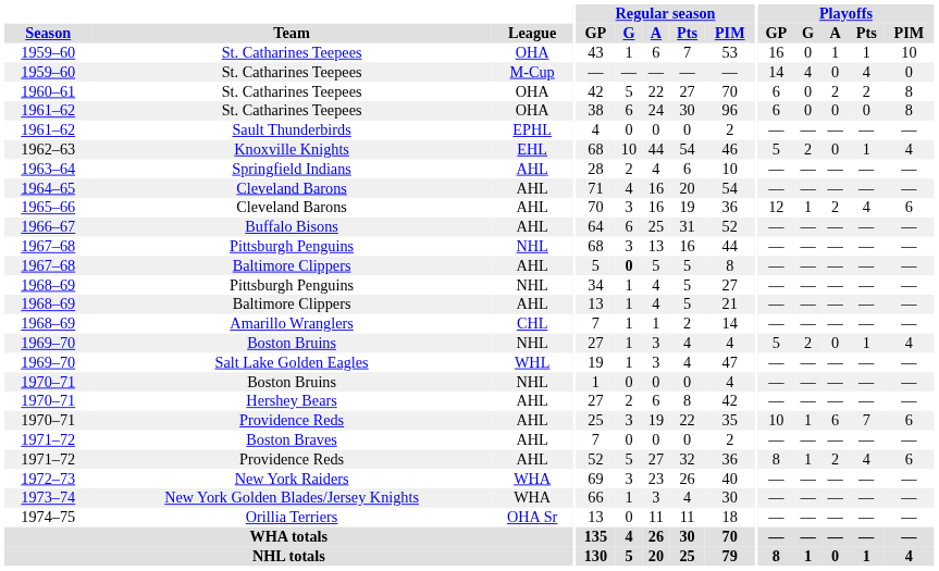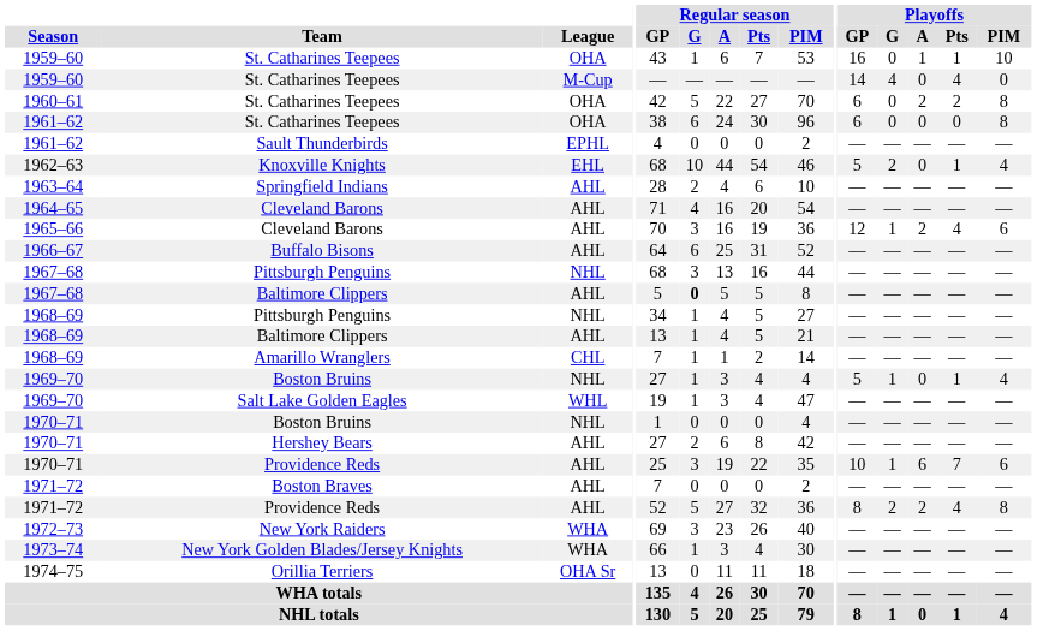 <table border="0" cellpadding="1" cellspacing="0" style="text-align:center; width:60em">
 <tr bgcolor="#e0e0e0">
 <th colspan="3" bgcolor="#ffffff"></th>
 <th rowspan="100" bgcolor="#ffffff"></th>
 <th colspan="5"><a href='#'>Regular season</a></th>
 <th rowspan="100" bgcolor="#ffffff"></th>
 <th colspan="5"><a href='#'>Playoffs</a></th>
 </tr>
 <tr bgcolor="#e0e0e0">
 <th><a href='#'>Season</a></th>
 <th>Team</th>
 <th>League</th>
 <th>GP</th>
 <th><a href='#'>G</a></th>
 <th><a href='#'>A</a></th>
 <th><a href='#'>Pts</a></th>
 <th><a href='#'>PIM</a></th>
 <th>GP</th>
 <th>G</th>
 <th>A</th>
 <th>Pts</th>
 <th>PIM</th>
 </tr>
 <tr>
 <td><a href='#'>1959–60</a></td>
 <td><a href='#'>St. Catharines Teepees</a></td>
 <td><a href='#'>OHA</a></td>
 <td>43</td>
 <td>1</td>
 <td>6</td>
 <td>7</td>
 <td>53</td>
 <td>16</td>
 <td>0</td>
 <td>1</td>
 <td>1</td>
 <td>10</td>
 </tr>
 <tr bgcolor="#f0f0f0">
 <td><a href='#'>1959–60</a></td>
 <td>St. Catharines Teepees</td>
 <td><a href='#'>M-Cup</a></td>
 <td>—</td>
 <td>—</td>
 <td>—</td>
 <td>—</td>
 <td>—</td>
 <td>14</td>
 <td>4</td>
 <td>0</td>
 <td>4</td>
 <td>0</td>
 </tr>
 <tr>
 <td><a href='#'>1960–61</a></td>
 <td>St. Catharines Teepees</td>
 <td>OHA</td>
 <td>42</td>
 <td>5</td>
 <td>22</td>
 <td>27</td>
 <td>70</td>
 <td>6</td>
 <td>0</td>
 <td>2</td>
 <td>2</td>
 <td>8</td>
 </tr>
 <tr bgcolor="#f0f0f0">
 <td><a href='#'>1961–62</a></td>
 <td>St. Catharines Teepees</td>
 <td>OHA</td>
 <td>38</td>
 <td>6</td>
 <td>24</td>
 <td>30</td>
 <td>96</td>
 <td>6</td>
 <td>0</td>
 <td>0</td>
 <td>0</td>
 <td>8</td>
 </tr>
 <tr>
 <td><a href='#'>1961–62</a></td>
 <td><a href='#'>Sault Thunderbirds</a></td>
 <td><a href='#'>EPHL</a></td>
 <td>4</td>
 <td>0</td>
 <td>0</td>
 <td>0</td>
 <td>2</td>
 <td>—</td>
 <td>—</td>
 <td>—</td>
 <td>—</td>
 <td>—</td>
 </tr>
 <tr bgcolor="#f0f0f0">
 <td>1962–63</td>
 <td><a href='#'>Knoxville Knights</a></td>
 <td><a href='#'>EHL</a></td>
 <td>68</td>
 <td>10</td>
 <td>44</td>
 <td>54</td>
 <td>46</td>
 <td>5</td>
 <td>2</td>
 <td>0</td>
 <td>1</td>
 <td>4</td>
 </tr>
 <tr>
 <td><a href='#'>1963–64</a></td>
 <td><a href='#'>Springfield Indians</a></td>
 <td><a href='#'>AHL</a></td>
 <td>28</td>
 <td>2</td>
 <td>4</td>
 <td>6</td>
 <td>10</td>
 <td>—</td>
 <td>—</td>
 <td>—</td>
 <td>—</td>
 <td>—</td>
 </tr>
 <tr bgcolor="#f0f0f0">
 <td><a href='#'>1964–65</a></td>
 <td><a href='#'>Cleveland Barons</a></td>
 <td>AHL</td>
 <td>71</td>
 <td>4</td>
 <td>16</td>
 <td>20</td>
 <td>54</td>
 <td>—</td>
 <td>—</td>
 <td>—</td>
 <td>—</td>
 <td>—</td>
 </tr>
 <tr>
 <td><a href='#'>1965–66</a></td>
 <td>Cleveland Barons</td>
 <td>AHL</td>
 <td>70</td>
 <td>3</td>
 <td>16</td>
 <td>19</td>
 <td>36</td>
 <td>12</td>
 <td>1</td>
 <td>2</td>
 <td>4</td>
 <td>6</td>
 </tr>
 <tr bgcolor="#f0f0f0">
 <td><a href='#'>1966–67</a></td>
 <td><a href='#'>Buffalo Bisons</a></td>
 <td>AHL</td>
 <td>64</td>
 <td>6</td>
 <td>25</td>
 <td>31</td>
 <td>52</td>
 <td>—</td>
 <td>—</td>
 <td>—</td>
 <td>—</td>
 <td>—</td>
 </tr>
 <tr>
 <td><a href='#'>1967–68</a></td>
 <td><a href='#'>Pittsburgh Penguins</a></td>
 <td><a href='#'>NHL</a></td>
 <td>68</td>
 <td>3</td>
 <td>13</td>
 <td>16</td>
 <td>44</td>
 <td>—</td>
 <td>—</td>
 <td>—</td>
 <td>—</td>
 <td>—</td>
 </tr>
 <tr bgcolor="#f0f0f0">
 <td><a href='#'>1967–68</a></td>
 <td><a href='#'>Baltimore Clippers</a></td>
 <td>AHL</td>
 <td>5</td>
 <td><strong>0</strong></td>
 <td>5</td>
 <td>5</td>
 <td>8</td>
 <td>—</td>
 <td>—</td>
 <td>—</td>
 <td>—</td>
 <td>—</td>
 </tr>
 <tr>
 <td><a href='#'>1968–69</a></td>
 <td>Pittsburgh Penguins</td>
 <td>NHL</td>
 <td>34</td>
 <td>1</td>
 <td>4</td>
 <td>5</td>
 <td>27</td>
 <td>—</td>
 <td>—</td>
 <td>—</td>
 <td>—</td>
 <td>—</td>
 </tr>
 <tr bgcolor="#f0f0f0">
 <td><a href='#'>1968–69</a></td>
 <td>Baltimore Clippers</td>
 <td>AHL</td>
 <td>13</td>
 <td>1</td>
 <td>4</td>
 <td>5</td>
 <td>21</td>
 <td>—</td>
 <td>—</td>
 <td>—</td>
 <td>—</td>
 <td>—</td>
 </tr>
 <tr>
 <td><a href='#'>1968–69</a></td>
 <td><a href='#'>Amarillo Wranglers</a></td>
 <td><a href='#'>CHL</a></td>
 <td>7</td>
 <td>1</td>
 <td>1</td>
 <td>2</td>
 <td>14</td>
 <td>—</td>
 <td>—</td>
 <td>—</td>
 <td>—</td>
 <td>—</td>
 </tr>
 <tr bgcolor="#f0f0f0">
 <td><a href='#'>1969–70</a></td>
 <td><a href='#'>Boston Bruins</a></td>
 <td>NHL</td>
 <td>27</td>
 <td>1</td>
 <td>3</td>
 <td>4</td>
 <td>4</td>
 <td>5</td>
-<td>2</td>
+<td>1</td>
 <td>0</td>
 <td>1</td>
 <td>4</td>
 </tr>
 <tr>
 <td><a href='#'>1969–70</a></td>
 <td><a href='#'>Salt Lake Golden Eagles</a></td>
 <td><a href='#'>WHL</a></td>
 <td>19</td>
 <td>1</td>
 <td>3</td>
 <td>4</td>
 <td>47</td>
 <td>—</td>
 <td>—</td>
 <td>—</td>
 <td>—</td>
 <td>—</td>
 </tr>
 <tr bgcolor="#f0f0f0">
 <td><a href='#'>1970–71</a></td>
 <td>Boston Bruins</td>
 <td>NHL</td>
 <td>1</td>
 <td>0</td>
 <td>0</td>
 <td>0</td>
 <td>4</td>
 <td>—</td>
 <td>—</td>
 <td>—</td>
 <td>—</td>
 <td>—</td>
 </tr>
 <tr>
 <td><a href='#'>1970–71</a></td>
 <td><a href='#'>Hershey Bears</a></td>
 <td>AHL</td>
 <td>27</td>
 <td>2</td>
 <td>6</td>
 <td>8</td>
 <td>42</td>
 <td>—</td>
 <td>—</td>
 <td>—</td>
 <td>—</td>
 <td>—</td>
 </tr>
 <tr bgcolor="#f0f0f0">
 <td>1970–71</td>
 <td><a href='#'>Providence Reds</a></td>
 <td>AHL</td>
 <td>25</td>
 <td>3</td>
 <td>19</td>
 <td>22</td>
 <td>35</td>
 <td>10</td>
 <td>1</td>
 <td>6</td>
 <td>7</td>
 <td>6</td>
 </tr>
 <tr>
 <td><a href='#'>1971–72</a></td>
 <td><a href='#'>Boston Braves</a></td>
 <td>AHL</td>
 <td>7</td>
 <td>0</td>
 <td>0</td>
 <td>0</td>
 <td>2</td>
 <td>—</td>
 <td>—</td>
 <td>—</td>
 <td>—</td>
 <td>—</td>
 </tr>
 <tr bgcolor="#f0f0f0">
 <td>1971–72</td>
 <td>Providence Reds</td>
 <td>AHL</td>
 <td>52</td>
 <td>5</td>
 <td>27</td>
 <td>32</td>
 <td>36</td>
 <td>8</td>
-<td>1</td>
+<td>2</td>
 <td>2</td>
 <td>4</td>
-<td>6</td>
+<td>8</td>
 </tr>
 <tr>
 <td><a href='#'>1972–73</a></td>
 <td><a href='#'>New York Raiders</a></td>
 <td><a href='#'>WHA</a></td>
 <td>69</td>
 <td>3</td>
 <td>23</td>
 <td>26</td>
 <td>40</td>
 <td>—</td>
 <td>—</td>
 <td>—</td>
 <td>—</td>
 <td>—</td>
 </tr>
 <tr bgcolor="#f0f0f0">
 <td><a href='#'>1973–74</a></td>
 <td><a href='#'>New York Golden Blades/Jersey Knights</a></td>
 <td>WHA</td>
 <td>66</td>
 <td>1</td>
 <td>3</td>
 <td>4</td>
 <td>30</td>
 <td>—</td>
 <td>—</td>
 <td>—</td>
 <td>—</td>
 <td>—</td>
 </tr>
 <tr>
 <td>1974–75</td>
 <td><a href='#'>Orillia Terriers</a></td>
 <td><a href='#'>OHA Sr</a></td>
 <td>13</td>
 <td>0</td>
 <td>11</td>
 <td>11</td>
 <td>18</td>
 <td>—</td>
 <td>—</td>
 <td>—</td>
 <td>—</td>
 <td>—</td>
 </tr>
 <tr bgcolor="#e0e0e0">
 <th colspan="3">WHA totals</th>
 <th>135</th>
 <th>4</th>
 <th>26</th>
 <th>30</th>
 <th>70</th>
 <th>—</th>
 <th>—</th>
 <th>—</th>
 <th>—</th>
 <th>—</th>
 </tr>
 <tr bgcolor="#e0e0e0">
 <th colspan="3">NHL totals</th>
 <th>130</th>
 <th>5</th>
 <th>20</th>
 <th>25</th>
 <th>79</th>
 <th>8</th>
 <th>1</th>
 <th>0</th>
 <th>1</th>
 <th>4</th>
 </tr>
 </table>
